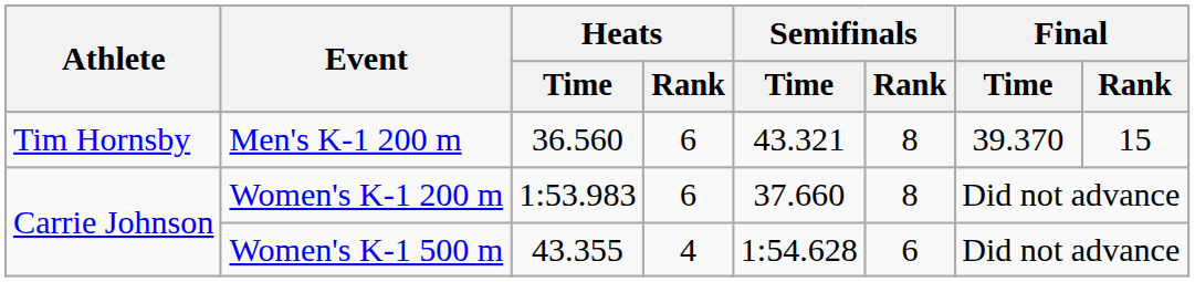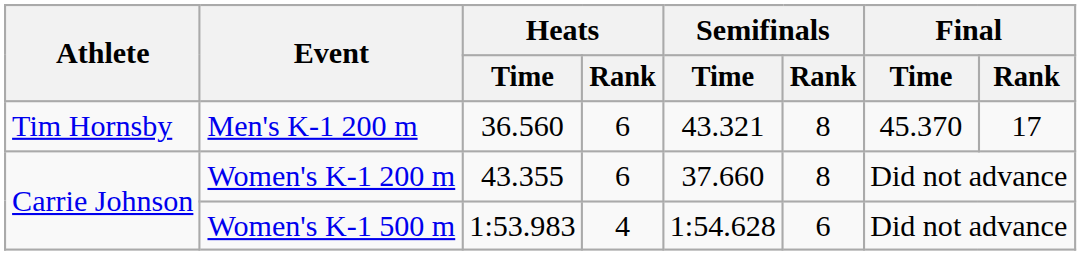 <table class=wikitable style=font-size:90%;text-align:center>
 <tr>
 <th rowspan=2>Athlete</th>
 <th rowspan=2>Event</th>
 <th colspan=2>Heats</th>
 <th colspan=2>Semifinals</th>
 <th colspan=2>Final</th>
 </tr>
 <tr style=font-size:95%>
 <th>Time</th>
 <th>Rank</th>
 <th>Time</th>
 <th>Rank</th>
 <th>Time</th>
 <th>Rank</th>
 </tr>
 <tr>
 <td align=left><a href='#'>Tim Hornsby</a></td>
 <td align=left><a href='#'>Men's K-1 200 m</a></td>
 <td>36.560</td>
 <td>6 </td>
 <td>43.321</td>
 <td>8 </td>
-<td>39.370</td>
-<td>15</td>
+<td>45.370</td>
+<td>17</td>
 </tr>
 <tr>
 <td align=left rowspan=2><a href='#'>Carrie Johnson</a></td>
 <td align=left><a href='#'>Women's K-1 200 m</a></td>
-<td>1:53.983</td>
+<td>43.355</td>
 <td>6 </td>
 <td>37.660</td>
 <td>8</td>
 <td colspan=2>Did not advance</td>
 </tr>
 <tr>
 <td align=left><a href='#'>Women's K-1 500 m</a></td>
-<td>43.355</td>
+<td>1:53.983</td>
 <td>4 </td>
 <td>1:54.628</td>
 <td>6</td>
 <td colspan=2>Did not advance</td>
 </tr>
 </table>
